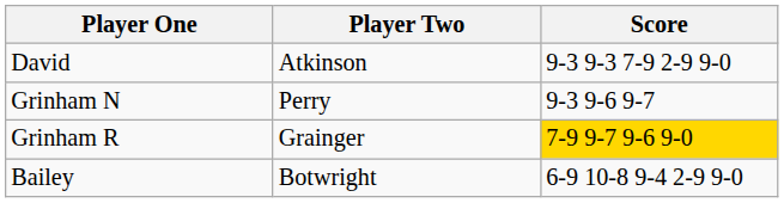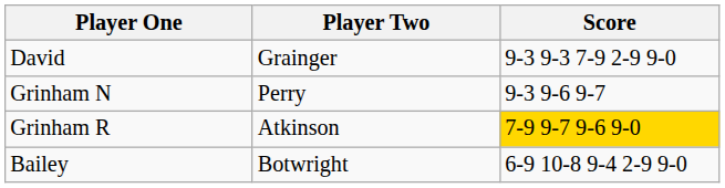 <table class="wikitable">
 <tr>
 <th width=170>Player One</th>
 <th width=170>Player Two</th>
 <th width=150>Score</th>
 </tr>
 <tr>
 <td> David</td>
-<td> Atkinson</td>
+<td> Grainger</td>
 <td>9-3 9-3 7-9 2-9 9-0</td>
 </tr>
 <tr>
 <td> Grinham N</td>
 <td> Perry</td>
 <td>9-3 9-6 9-7</td>
 </tr>
 <tr>
 <td> Grinham R</td>
-<td> Grainger</td>
+<td> Atkinson</td>
 <td style="background: gold;">7-9 9-7 9-6 9-0</td>
 </tr>
 <tr>
 <td> Bailey</td>
 <td> Botwright</td>
 <td>6-9 10-8 9-4 2-9 9-0</td>
 </tr>
 </table>
